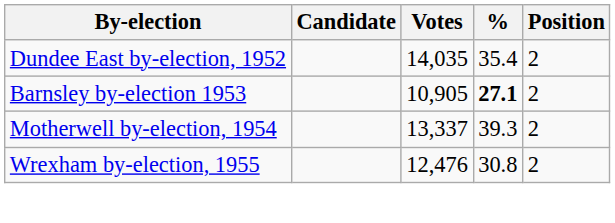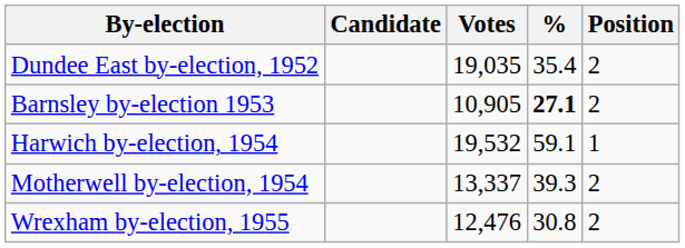 <table class="wikitable sortable">
 <tr>
 <th>By-election</th>
 <th>Candidate</th>
 <th>Votes</th>
 <th>%</th>
 <th>Position</th>
 </tr>
 <tr>
 <td><a href='#'>Dundee East by-election, 1952</a></td>
 <td></td>
-<td>14,035</td>
+<td>19,035</td>
 <td>35.4</td>
 <td>2</td>
 </tr>
 <tr>
 <td><a href='#'>Barnsley by-election 1953</a></td>
 <td></td>
 <td>10,905</td>
 <td><strong>27.1</strong></td>
 <td>2</td>
+</tr>
+<tr>
+<td><a href='#'>Harwich by-election, 1954</a></td>
+<td></td>
+<td>19,532</td>
+<td>59.1</td>
+<td>1</td>
 </tr>
 <tr>
 <td><a href='#'>Motherwell by-election, 1954</a></td>
 <td></td>
 <td>13,337</td>
 <td>39.3</td>
 <td>2</td>
 </tr>
 <tr>
 <td><a href='#'>Wrexham by-election, 1955</a></td>
 <td></td>
 <td>12,476</td>
 <td>30.8</td>
 <td>2</td>
 </tr>
 </table>
